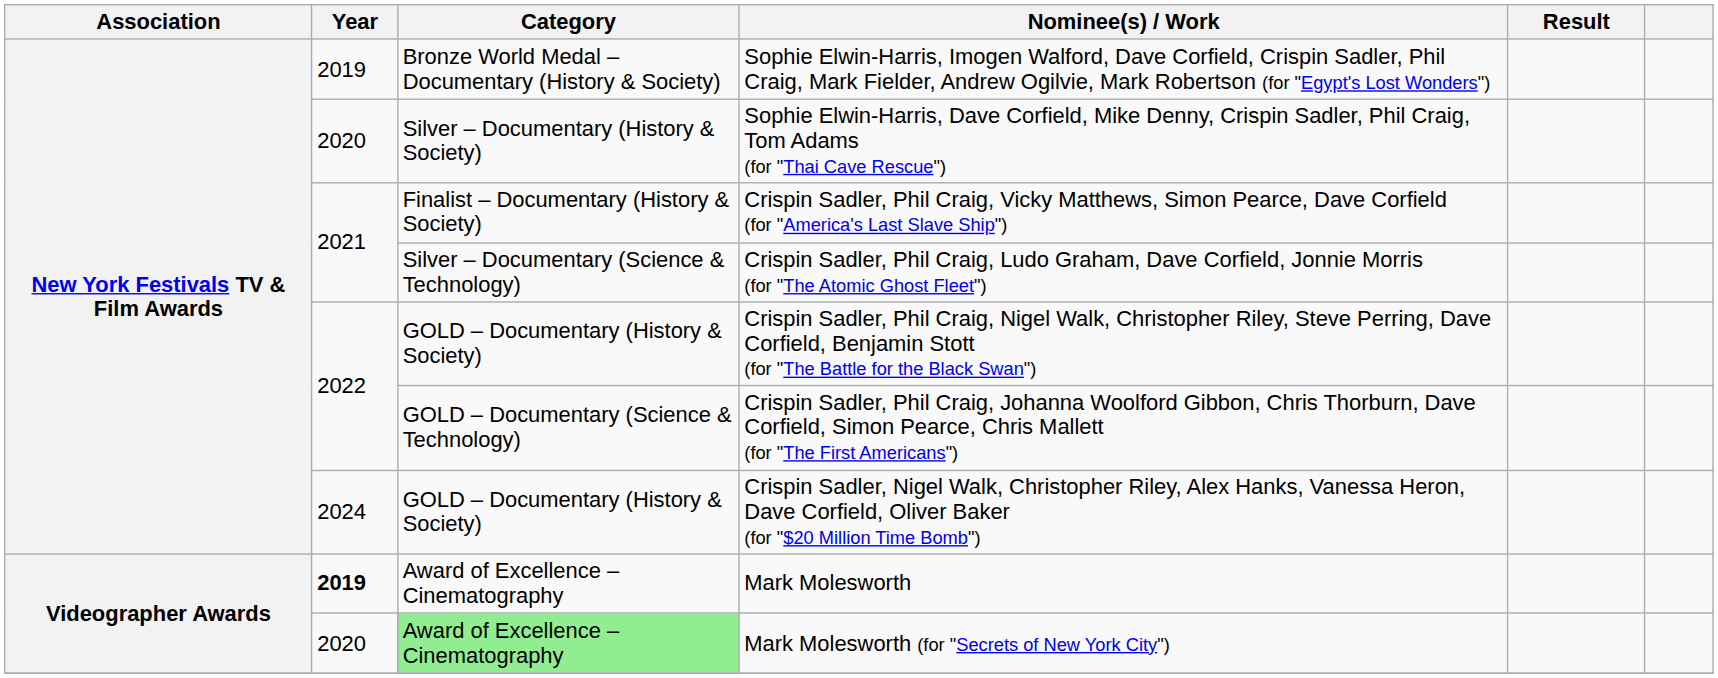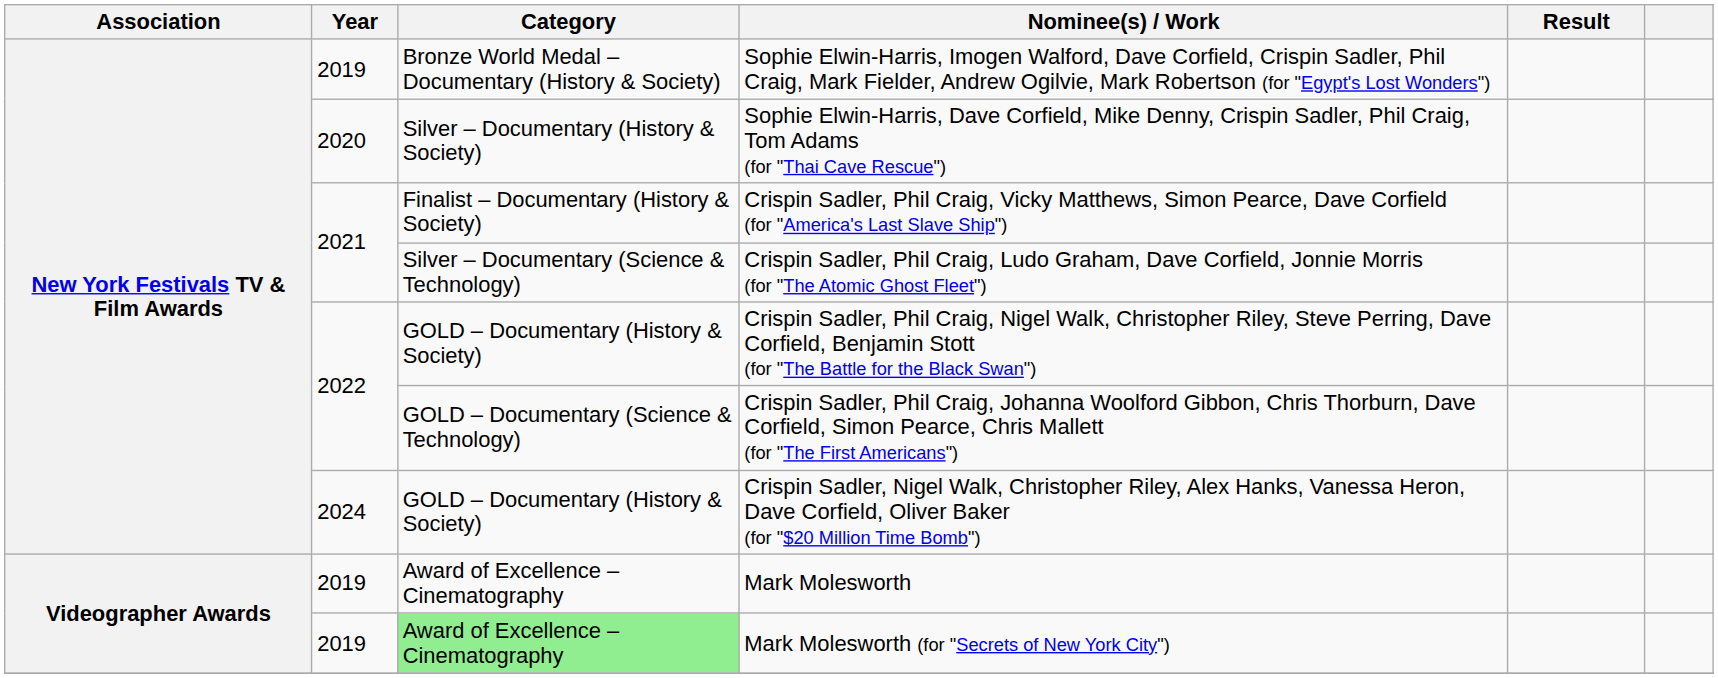 <table class="wikitable sortable plainrowheaders">
 <tr>
 <th scope="col" style="width:18%;">Association</th>
 <th scope="col" style="width:5%;">Year</th>
 <th scope="col" style="width:20%;">Category</th>
 <th scope="col" style="width:45%;">Nominee(s) / Work</th>
 <th scope="col" style="width:8%;" class="unsortable">Result</th>
 <th scope="col" style="width:4%;" class="unsortable"></th>
 </tr>
 <tr>
 <th scope="row" rowspan="7"><a href='#'>New York Festivals</a> TV & Film Awards</th>
 <td>2019</td>
 <td>Bronze World Medal – Documentary (History & Society)</td>
 <td>Sophie Elwin-Harris, Imogen Walford, Dave Corfield, Crispin Sadler, Phil Craig, Mark Fielder, Andrew Ogilvie, Mark Robertson <small>(for "<a href='#'>Egypt's Lost Wonders</a>")</small></td>
 <td></td>
 <td style="text-align:center;"></td>
 </tr>
 <tr>
 <td>2020</td>
 <td>Silver – Documentary (History & Society)</td>
 <td>Sophie Elwin-Harris, Dave Corfield, Mike Denny, Crispin Sadler, Phil Craig, Tom Adams<br><small>(for "<a href='#'>Thai Cave Rescue</a>")</small></td>
 <td></td>
 <td style="text-align:center;"></td>
 </tr>
 <tr>
 <td rowspan="2">2021</td>
 <td>Finalist – Documentary (History & Society)</td>
 <td>Crispin Sadler, Phil Craig, Vicky Matthews, Simon Pearce, Dave Corfield<br><small>(for "<a href='#'>America's Last Slave Ship</a>")</small></td>
 <td></td>
 <td style="text-align:center;"></td>
 </tr>
 <tr>
 <td>Silver – Documentary (Science & Technology)</td>
 <td>Crispin Sadler, Phil Craig, Ludo Graham, Dave Corfield, Jonnie Morris<br><small>(for "<a href='#'>The Atomic Ghost Fleet</a>")</small></td>
 <td></td>
 <td style="text-align:center;"></td>
 </tr>
 <tr>
 <td rowspan="2">2022</td>
 <td>GOLD – Documentary (History & Society)</td>
 <td>Crispin Sadler, Phil Craig, Nigel Walk, Christopher Riley, Steve Perring, Dave Corfield, Benjamin Stott<br><small>(for "<a href='#'>The Battle for the Black Swan</a>")</small></td>
 <td></td>
 <td style="text-align:center;"></td>
 </tr>
 <tr>
 <td>GOLD – Documentary (Science & Technology)</td>
 <td>Crispin Sadler, Phil Craig, Johanna Woolford Gibbon, Chris Thorburn, Dave Corfield, Simon Pearce, Chris Mallett<br><small>(for "<a href='#'>The First Americans</a>")</small></td>
 <td></td>
 <td style="text-align:center;"></td>
 </tr>
 <tr>
 <td rowspan="1">2024</td>
 <td>GOLD – Documentary (History & Society)</td>
 <td>Crispin Sadler, Nigel Walk, Christopher Riley, Alex Hanks, Vanessa Heron, Dave Corfield, Oliver Baker<br><small>(for "<a href='#'>$20 Million Time Bomb</a>")</small></td>
 <td></td>
 <td style="text-align:center;"></td>
 </tr>
 <tr>
 <th scope="row" rowspan="2">Videographer Awards</th>
-<td><strong>2019</strong></td>
+<td>2019</td>
 <td>Award of Excellence – Cinematography</td>
 <td>Mark Molesworth</td>
 <td></td>
 <td></td>
 </tr>
 <tr>
-<td>2020</td>
+<td>2019</td>
 <td style="background: lightgreen;">Award of Excellence – Cinematography</td>
 <td>Mark Molesworth <small>(for "<a href='#'>Secrets of New York City</a>")</small></td>
 <td></td>
 <td></td>
 </tr>
 <tr>
 </tr>
 </table>
